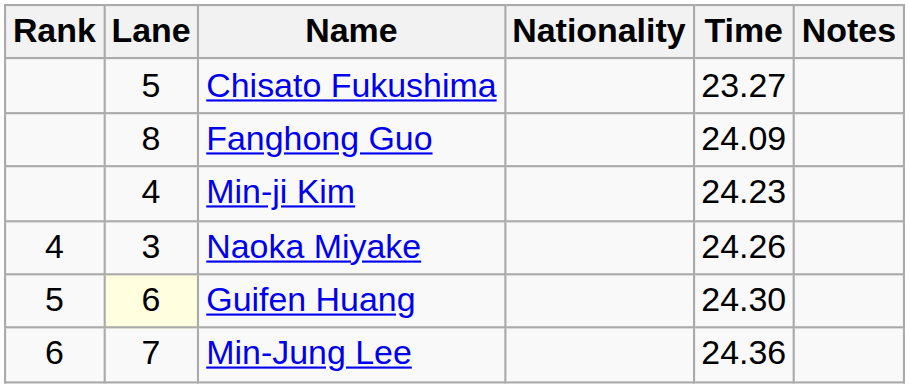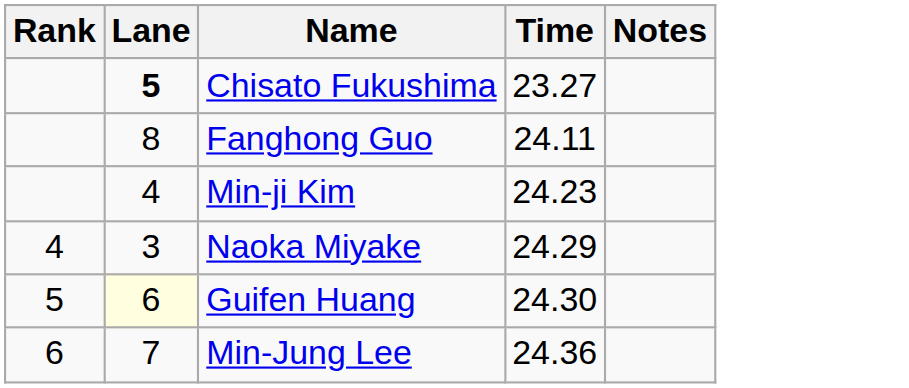 <table class="wikitable sortable" style="text-align:center">
 <tr>
 <th>Rank</th>
 <th>Lane</th>
 <th>Name</th>
-<th>Nationality</th>
 <th>Time</th>
 <th>Notes</th>
 </tr>
 <tr>
 <td align=center></td>
-<td>5</td>
+<td><strong>5</strong></td>
 <td align=left><a href='#'>Chisato Fukushima</a></td>
-<td align=left></td>
 <td>23.27</td>
 <td></td>
 </tr>
 <tr>
 <td align=center></td>
 <td>8</td>
 <td align=left><a href='#'>Fanghong Guo</a></td>
-<td align=left></td>
-<td>24.09</td>
+<td>24.11</td>
 <td></td>
 </tr>
 <tr>
 <td align=center></td>
 <td>4</td>
 <td align=left><a href='#'>Min-ji Kim</a></td>
-<td align=left></td>
 <td>24.23</td>
 <td></td>
 </tr>
 <tr>
 <td align=center>4</td>
 <td>3</td>
 <td align=left><a href='#'>Naoka Miyake</a></td>
-<td align=left></td>
-<td>24.26</td>
+<td>24.29</td>
 <td></td>
 </tr>
 <tr>
 <td align=center>5</td>
 <td style="background: lightyellow;">6</td>
 <td align=left><a href='#'>Guifen Huang</a></td>
-<td align=left></td>
 <td>24.30</td>
 <td></td>
 </tr>
 <tr>
 <td align=center>6</td>
 <td>7</td>
 <td align=left><a href='#'>Min-Jung Lee</a></td>
-<td align=left></td>
 <td>24.36</td>
 <td></td>
 </tr>
 </table>
